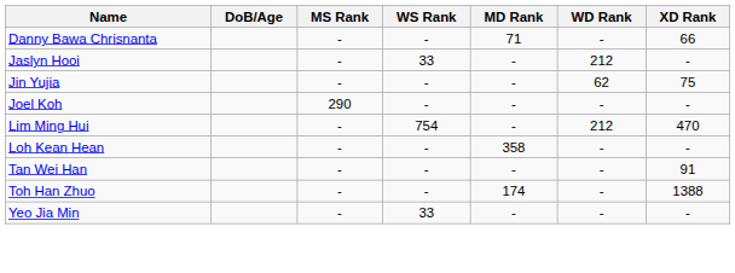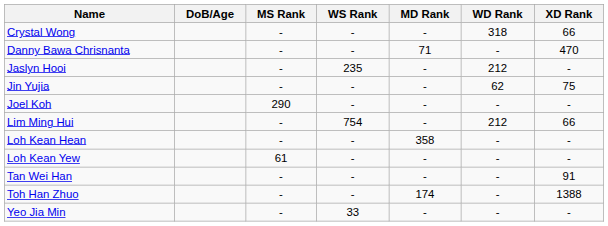 <table class="wikitable"  style="width:800px; font-size:95%; text-align:center">
 <tr>
 <th align="left">Name</th>
 <th align="left">DoB/Age</th>
 <th align="left">MS Rank</th>
 <th align="left">WS Rank</th>
 <th align="left">MD Rank</th>
 <th align="left">WD Rank</th>
 <th align="left">XD Rank</th>
 </tr>
 <tr>
+<td align="left"><a href='#'>Crystal Wong</a></td>
+<td align="left"></td>
+<td>-</td>
+<td>-</td>
+<td>-</td>
+<td>318</td>
+<td>66</td>
+</tr>
+<tr>
 <td align="left"><a href='#'>Danny Bawa Chrisnanta</a></td>
 <td align="left"></td>
 <td>-</td>
 <td>-</td>
 <td>71</td>
 <td>-</td>
-<td>66</td>
+<td>470</td>
 </tr>
 <tr>
 <td align="left"><a href='#'>Jaslyn Hooi</a></td>
 <td align="left"></td>
 <td>-</td>
-<td>33</td>
+<td>235</td>
 <td>-</td>
 <td>212</td>
 <td>-</td>
 </tr>
 <tr>
 <td align="left"><a href='#'>Jin Yujia</a></td>
 <td align="left"></td>
 <td>-</td>
 <td>-</td>
 <td>-</td>
 <td>62</td>
 <td>75</td>
 </tr>
 <tr>
 <td align="left"><a href='#'>Joel Koh</a></td>
 <td align="left"></td>
 <td>290</td>
 <td>-</td>
 <td>-</td>
 <td>-</td>
 <td>-</td>
 </tr>
 <tr>
 <td align="left"><a href='#'>Lim Ming Hui</a></td>
 <td align="left"></td>
 <td>-</td>
 <td>754</td>
 <td>-</td>
 <td>212</td>
-<td>470</td>
+<td>66</td>
 </tr>
 <tr>
 <td align="left"><a href='#'>Loh Kean Hean</a></td>
 <td align="left"></td>
 <td>-</td>
 <td>-</td>
 <td>358</td>
+<td>-</td>
+<td>-</td>
+</tr>
+<tr>
+<td align="left"><a href='#'>Loh Kean Yew</a></td>
+<td align="left"></td>
+<td>61</td>
+<td>-</td>
+<td>-</td>
 <td>-</td>
 <td>-</td>
 </tr>
 <tr>
 <td align="left"><a href='#'>Tan Wei Han</a></td>
 <td align="left"></td>
 <td>-</td>
 <td>-</td>
 <td>-</td>
 <td>-</td>
 <td>91</td>
 </tr>
 <tr>
 <td align="left"><a href='#'>Toh Han Zhuo</a></td>
 <td align="left"></td>
 <td>-</td>
 <td>-</td>
 <td>174</td>
 <td>-</td>
 <td>1388</td>
 </tr>
 <tr>
 <td align="left"><a href='#'>Yeo Jia Min</a></td>
 <td align="left"></td>
 <td>-</td>
 <td>33</td>
 <td>-</td>
 <td>-</td>
 <td>-</td>
 </tr>
 </table>
